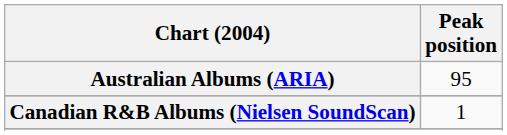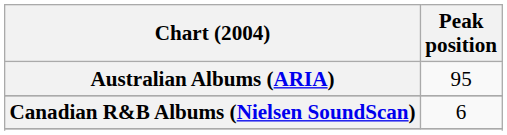 <table class="wikitable sortable plainrowheaders">
 <tr>
 <th>Chart (2004)</th>
 <th>Peak<br>position</th>
 </tr>
 <tr>
 <th scope="row">Australian Albums (<a href='#'>ARIA</a>)</th>
 <td align="center">95</td>
 </tr>
 <tr>
 </tr>
 <tr>
 </tr>
 <tr>
 </tr>
 <tr>
 </tr>
 <tr>
 <th scope="row">Canadian R&B Albums (<a href='#'>Nielsen SoundScan</a>)</th>
-<td style="text-align:center;">1</td>
+<td style="text-align:center;">6</td>
 </tr>
 <tr>
 </tr>
 <tr>
 </tr>
 <tr>
 </tr>
 <tr>
 </tr>
 <tr>
 </tr>
 <tr>
 </tr>
 <tr>
 </tr>
 </table>
